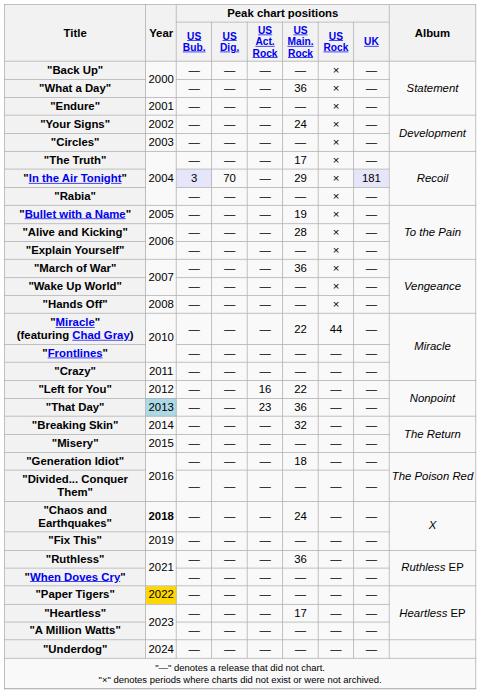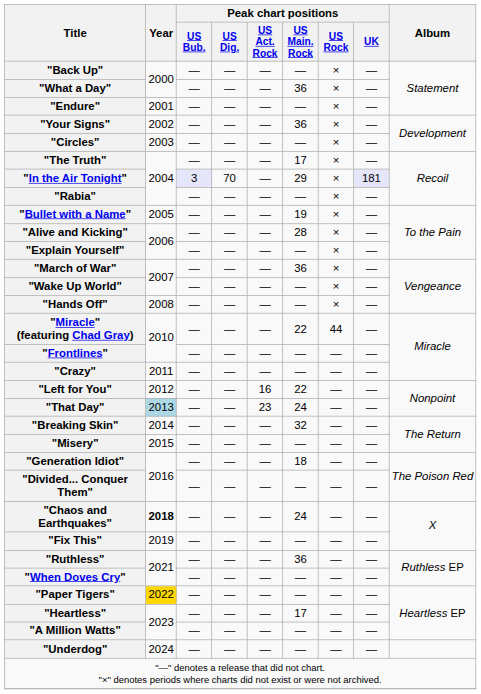 <table class="wikitable plainrowheaders" style="text-align:center;">
 <tr>
 <th scope="col" rowspan="2" style="width:12em;">Title</th>
 <th scope="col" rowspan="2">Year</th>
 <th scope="col" colspan="6">Peak chart positions</th>
 <th scope="col" rowspan="2">Album</th>
 </tr>
 <tr>
 <th scope="col" style="width:3em;font-size:90%;"><a href='#'>US Bub.</a></th>
 <th scope="col" style="width:3em;font-size:90%;"><a href='#'>US Dig.</a></th>
 <th scope="col" style="width:3em;font-size:90%;"><a href='#'>US<br>Act. Rock</a><br></th>
 <th scope="col" style="width:3em;font-size:90%;"><a href='#'>US<br>Main. Rock</a><br></th>
 <th scope="col" style="width:3em;font-size:90%;"><a href='#'>US<br>Rock</a><br></th>
 <th scope="col" style="width:3em;font-size:90%;"><a href='#'>UK</a><br></th>
 </tr>
 <tr>
 <th scope="row">"Back Up"</th>
 <td rowspan="2">2000</td>
 <td>—</td>
 <td>—</td>
 <td>—</td>
 <td>—</td>
 <td>×</td>
 <td>—</td>
 <td rowspan="3"><em>Statement</em></td>
 </tr>
 <tr>
 <th scope="row">"What a Day"</th>
 <td>—</td>
 <td>—</td>
 <td>—</td>
 <td>36</td>
 <td>×</td>
 <td>—</td>
 </tr>
 <tr>
 <th scope="row">"Endure"</th>
 <td>2001</td>
 <td>—</td>
 <td>—</td>
 <td>—</td>
 <td>—</td>
 <td>×</td>
 <td>—</td>
 </tr>
 <tr>
 <th scope="row">"Your Signs"</th>
 <td>2002</td>
 <td>—</td>
 <td>—</td>
 <td>—</td>
-<td>24</td>
+<td>36</td>
 <td>×</td>
 <td>—</td>
 <td rowspan="2"><em>Development</em></td>
 </tr>
 <tr>
 <th scope="row">"Circles"</th>
 <td>2003</td>
 <td>—</td>
 <td>—</td>
 <td>—</td>
 <td>—</td>
 <td>×</td>
 <td>—</td>
 </tr>
 <tr>
 <th scope="row">"The Truth"</th>
 <td rowspan="3">2004</td>
 <td>—</td>
 <td>—</td>
 <td>—</td>
 <td>17</td>
 <td>×</td>
 <td>—</td>
 <td rowspan="3"><em>Recoil</em></td>
 </tr>
 <tr>
 <th scope="row">"<a href='#'>In the Air Tonight</a>"</th>
 <td style="background: lavender;">3</td>
 <td>70</td>
 <td>—</td>
 <td>29</td>
 <td>×</td>
 <td style="background: lavender;">181</td>
 </tr>
 <tr>
 <th scope="row">"Rabia"</th>
 <td>—</td>
 <td>—</td>
 <td>—</td>
 <td>—</td>
 <td>×</td>
 <td>—</td>
 </tr>
 <tr>
 <th scope="row">"<a href='#'>Bullet with a Name</a>"</th>
 <td>2005</td>
 <td>—</td>
 <td>—</td>
 <td>—</td>
 <td>19</td>
 <td>×</td>
 <td>—</td>
 <td rowspan="3"><em>To the Pain</em></td>
 </tr>
 <tr>
 <th scope="row">"Alive and Kicking"</th>
 <td rowspan="2">2006</td>
 <td>—</td>
 <td>—</td>
 <td>—</td>
 <td>28</td>
 <td>×</td>
 <td>—</td>
 </tr>
 <tr>
 <th scope="row">"Explain Yourself"</th>
 <td>—</td>
 <td>—</td>
 <td>—</td>
 <td>—</td>
 <td>×</td>
 <td>—</td>
 </tr>
 <tr>
 <th scope="row">"March of War"</th>
 <td rowspan="2">2007</td>
 <td>—</td>
 <td>—</td>
 <td>—</td>
 <td>36</td>
 <td>×</td>
 <td>—</td>
 <td rowspan="3"><em>Vengeance</em></td>
 </tr>
 <tr>
 <th scope="row">"Wake Up World"</th>
 <td>—</td>
 <td>—</td>
 <td>—</td>
 <td>—</td>
 <td>×</td>
 <td>—</td>
 </tr>
 <tr>
 <th scope="row">"Hands Off"</th>
 <td>2008</td>
 <td>—</td>
 <td>—</td>
 <td>—</td>
 <td>—</td>
 <td>×</td>
 <td>—</td>
 </tr>
 <tr>
 <th scope="row">"<a href='#'>Miracle</a>"<br><span>(featuring <a href='#'>Chad Gray</a>)</span></th>
 <td rowspan="2">2010</td>
 <td>—</td>
 <td>—</td>
 <td>—</td>
 <td>22</td>
 <td>44</td>
 <td>—</td>
 <td rowspan="3"><em>Miracle</em></td>
 </tr>
 <tr>
 <th scope="row">"<a href='#'>Frontlines</a>"</th>
 <td>—</td>
 <td>—</td>
 <td>—</td>
 <td>—</td>
 <td>—</td>
 <td>—</td>
 </tr>
 <tr>
 <th scope="row">"Crazy"</th>
 <td>2011</td>
 <td>—</td>
 <td>—</td>
 <td>—</td>
 <td>—</td>
 <td>—</td>
 <td>—</td>
 </tr>
 <tr>
 <th scope="row">"Left for You"</th>
 <td>2012</td>
 <td>—</td>
 <td>—</td>
 <td>16</td>
 <td>22</td>
 <td>—</td>
 <td>—</td>
 <td rowspan="2"><em>Nonpoint</em></td>
 </tr>
 <tr>
 <th scope="row">"That Day"</th>
 <td style="background: lightblue;">2013</td>
 <td>—</td>
 <td>—</td>
 <td>23</td>
-<td>36</td>
+<td>24</td>
 <td>—</td>
 <td>—</td>
 </tr>
 <tr>
 <th scope="row">"Breaking Skin"</th>
 <td>2014</td>
 <td>—</td>
 <td>—</td>
 <td>—</td>
 <td>32</td>
 <td>—</td>
 <td>—</td>
 <td rowspan="2"><em>The Return</em></td>
 </tr>
 <tr>
 <th scope="row">"Misery"</th>
 <td>2015</td>
 <td>—</td>
 <td>—</td>
 <td>—</td>
 <td>—</td>
 <td>—</td>
 <td>—</td>
 </tr>
 <tr>
 <th scope="row">"Generation Idiot"</th>
 <td rowspan="2">2016</td>
 <td>—</td>
 <td>—</td>
 <td>—</td>
 <td>18</td>
 <td>—</td>
 <td>—</td>
 <td rowspan="2"><em>The Poison Red</em></td>
 </tr>
 <tr>
 <th scope="row">"Divided... Conquer Them"</th>
 <td>—</td>
 <td>—</td>
 <td>—</td>
 <td>—</td>
 <td>—</td>
 <td>—</td>
 </tr>
 <tr>
 <th scope="row">"Chaos and Earthquakes"</th>
 <td><strong>2018</strong></td>
 <td>—</td>
 <td>—</td>
 <td>—</td>
 <td>24</td>
 <td>—</td>
 <td>—</td>
 <td rowspan="2"><em>X</em></td>
 </tr>
 <tr>
 <th scope="row">"Fix This"</th>
 <td>2019</td>
 <td>—</td>
 <td>—</td>
 <td>—</td>
 <td>—</td>
 <td>—</td>
 <td>—</td>
 </tr>
 <tr>
 <th scope="row">"Ruthless"</th>
 <td rowspan="2">2021</td>
 <td>—</td>
 <td>—</td>
 <td>—</td>
 <td>36</td>
 <td>—</td>
 <td>—</td>
 <td rowspan="2"><em>Ruthless</em> EP</td>
 </tr>
 <tr>
 <th scope="row">"<a href='#'>When Doves Cry</a>"</th>
 <td>—</td>
 <td>—</td>
 <td>—</td>
 <td>—</td>
 <td>—</td>
 <td>—</td>
 </tr>
 <tr>
 <th scope="row">"Paper Tigers"</th>
 <td style="background: gold;">2022</td>
 <td>—</td>
 <td>—</td>
 <td>—</td>
 <td>—</td>
 <td>—</td>
 <td>—</td>
 <td rowspan="3"><em>Heartless</em> EP</td>
 </tr>
 <tr>
 <th scope="row">"Heartless"</th>
 <td rowspan="2">2023</td>
 <td>—</td>
 <td>—</td>
 <td>—</td>
 <td>17</td>
 <td>—</td>
 <td>—</td>
 </tr>
 <tr>
 <th scope="row">"A Million Watts"</th>
 <td>—</td>
 <td>—</td>
 <td>—</td>
 <td>—</td>
 <td>—</td>
 <td>—</td>
 </tr>
 <tr>
 <th scope="row">"Underdog"</th>
 <td>2024</td>
 <td>—</td>
 <td>—</td>
 <td>—</td>
 <td>—</td>
 <td>—</td>
 <td>—</td>
 <td></td>
 </tr>
 <tr>
 <td colspan="10"><small>"—" denotes a release that did not chart.</small><br><small>"×" denotes periods where charts did not exist or were not archived.</small></td>
 </tr>
 <tr>
 </tr>
 </table>
